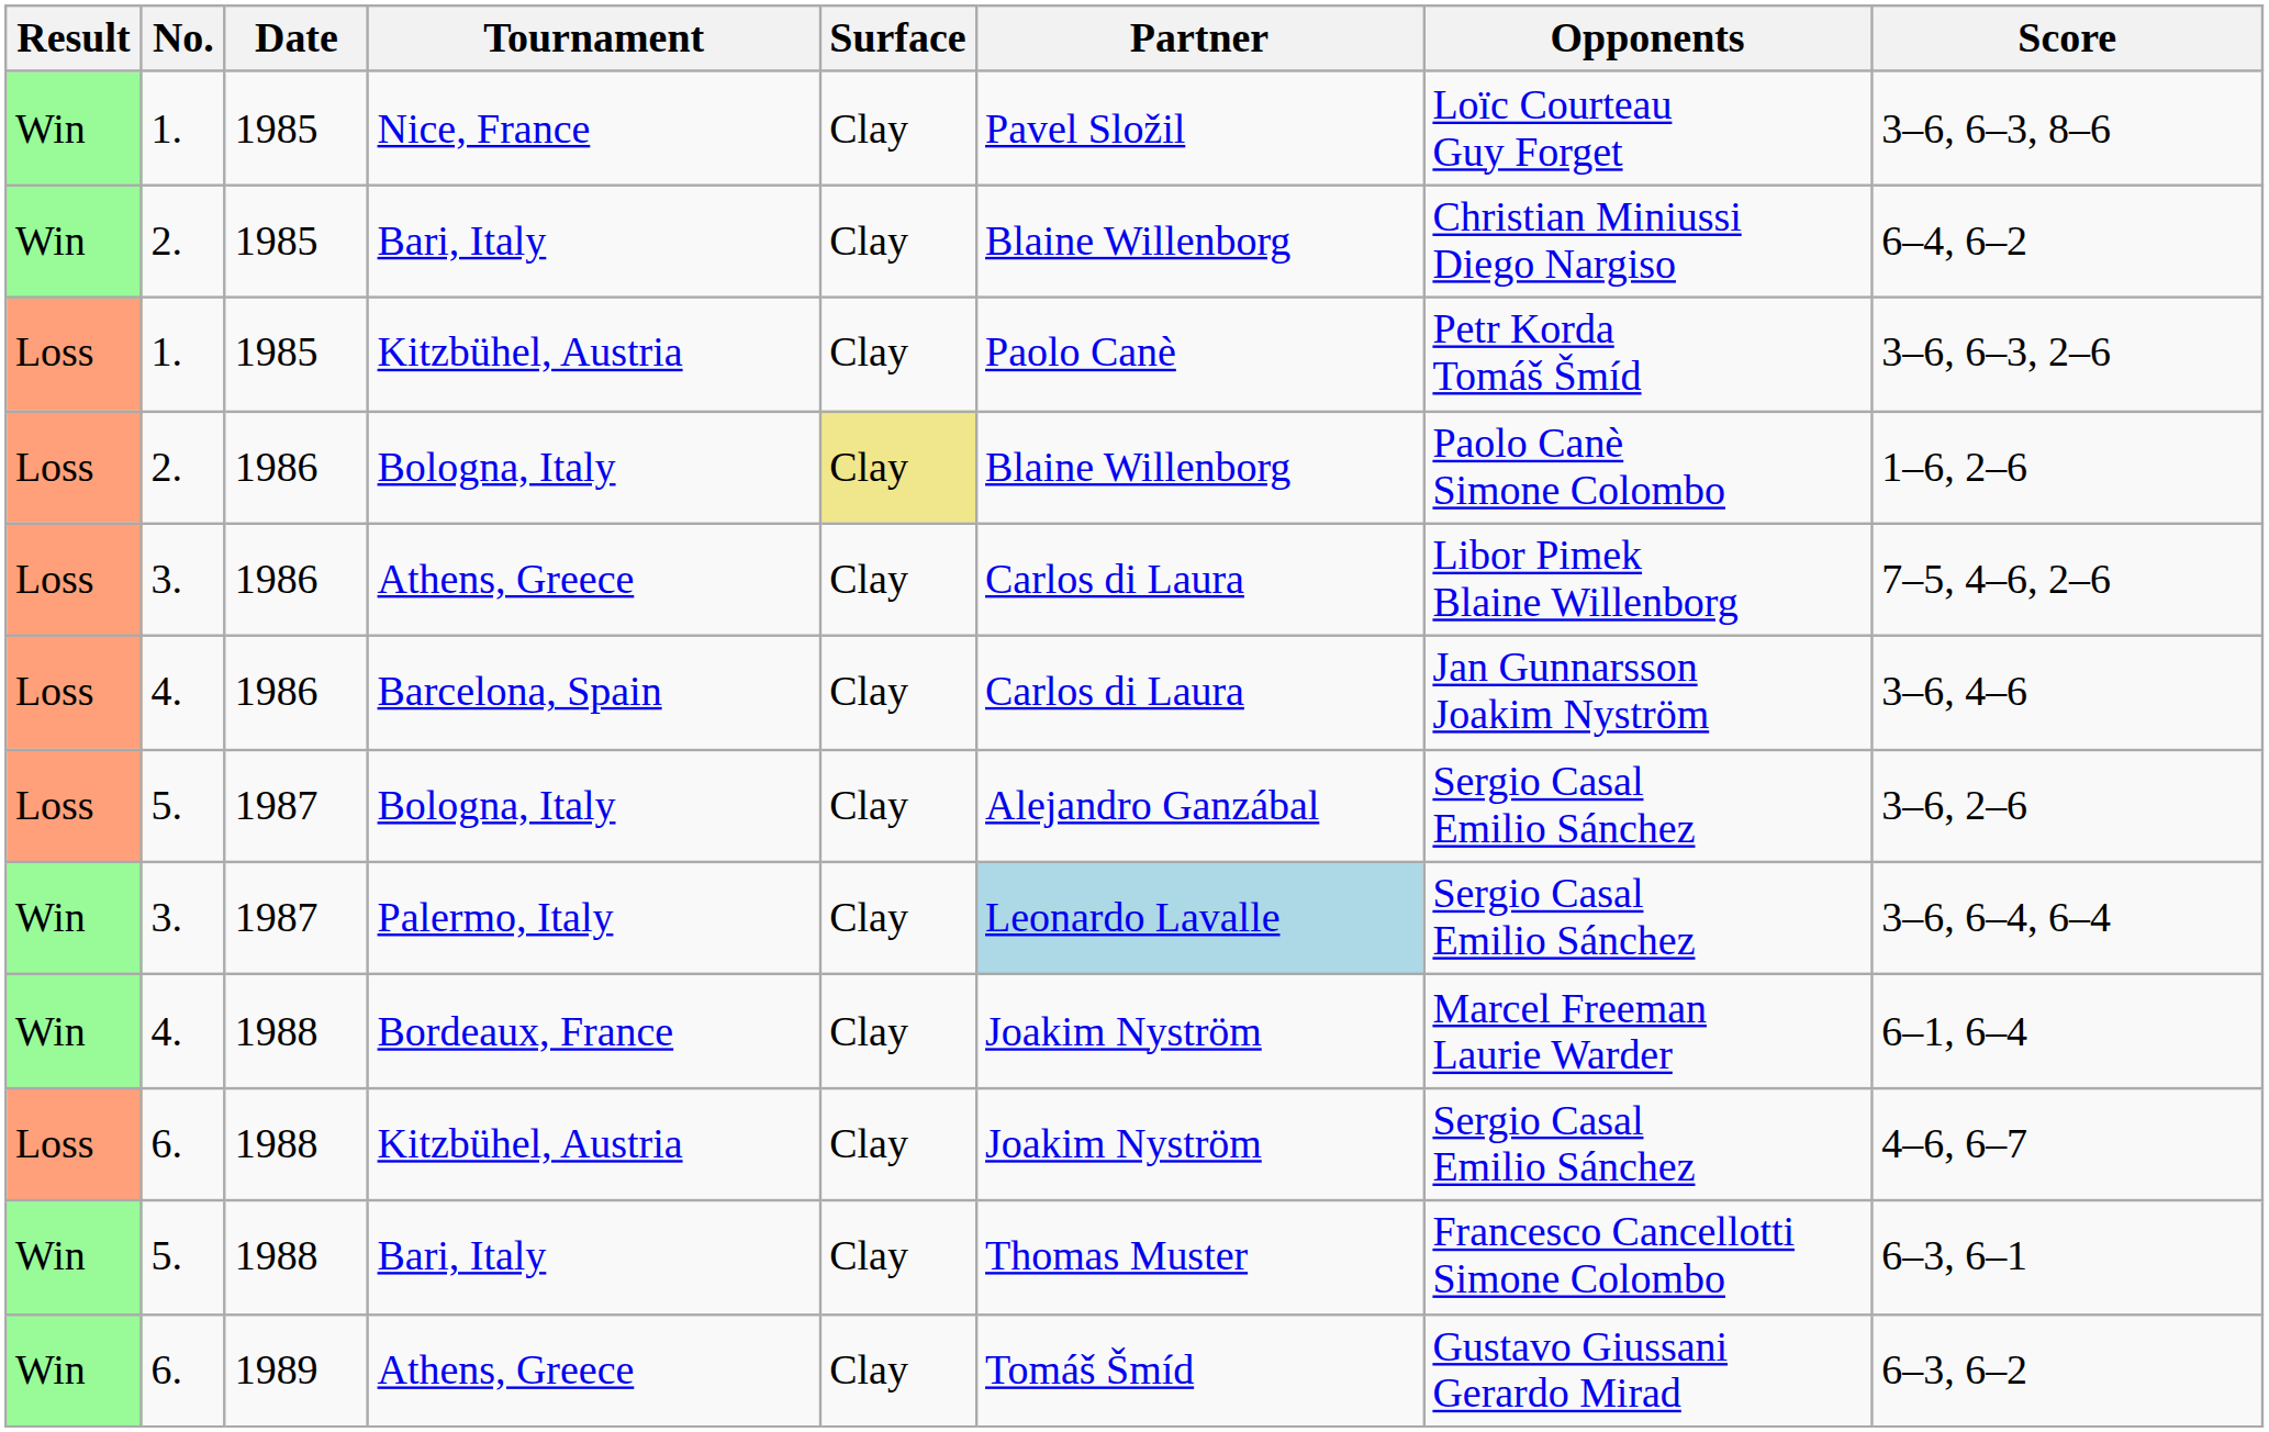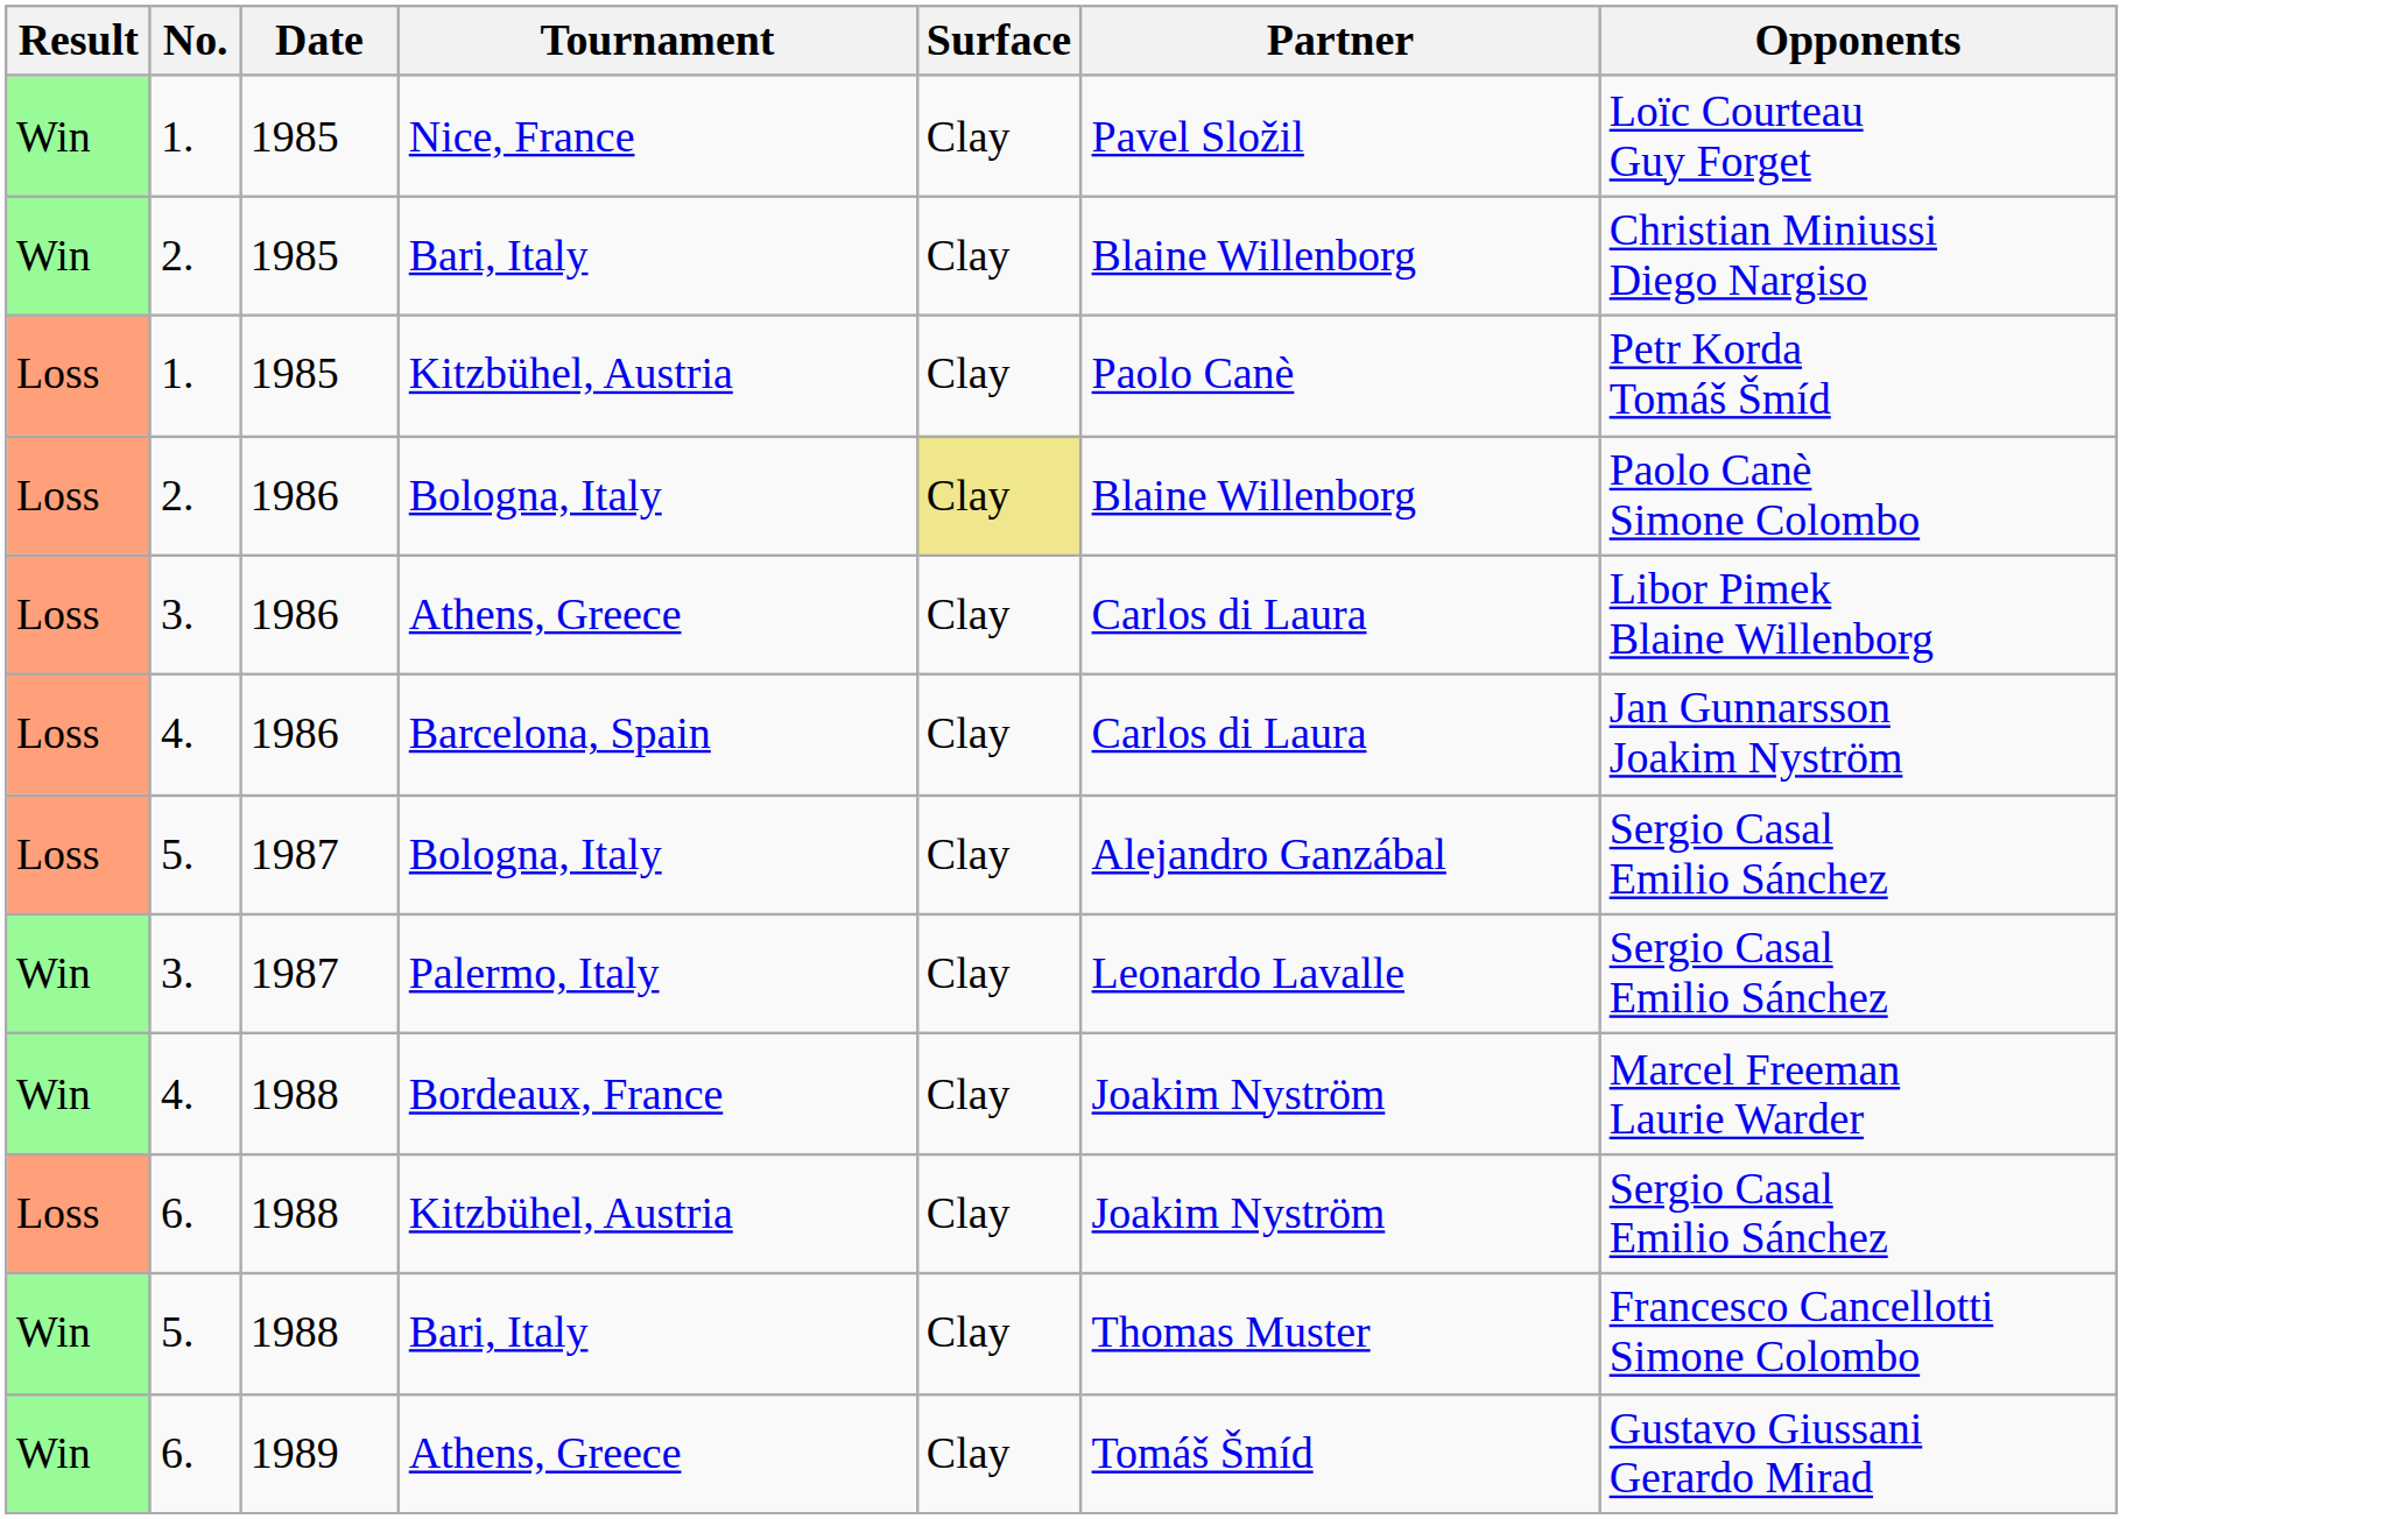 <table class="sortable wikitable">
 <tr>
 <th style="width:45px">Result</th>
 <th style="width:25px">No.</th>
 <th style="width:50px">Date</th>
 <th style="width:180px">Tournament</th>
 <th style="width:50px">Surface</th>
 <th style="width:180px">Partner</th>
 <th style="width:180px">Opponents</th>
-<th style="width:160px" class="unsortable">Score</th>
 </tr>
 <tr>
 <td style="background:#98fb98;">Win</td>
 <td>1.</td>
 <td>1985</td>
 <td><a href='#'>Nice, France</a></td>
 <td>Clay</td>
 <td> <a href='#'>Pavel Složil</a></td>
 <td> <a href='#'>Loïc Courteau</a> <br>  <a href='#'>Guy Forget</a></td>
-<td>3–6, 6–3, 8–6</td>
 </tr>
 <tr>
 <td style="background:#98fb98;">Win</td>
 <td>2.</td>
 <td>1985</td>
 <td><a href='#'>Bari, Italy</a></td>
 <td>Clay</td>
 <td> <a href='#'>Blaine Willenborg</a></td>
 <td> <a href='#'>Christian Miniussi</a> <br>  <a href='#'>Diego Nargiso</a></td>
-<td>6–4, 6–2</td>
 </tr>
 <tr>
 <td style="background:#ffa07a;">Loss</td>
 <td>1.</td>
 <td>1985</td>
 <td><a href='#'>Kitzbühel, Austria</a></td>
 <td>Clay</td>
 <td> <a href='#'>Paolo Canè</a></td>
 <td> <a href='#'>Petr Korda</a> <br>  <a href='#'>Tomáš Šmíd</a></td>
-<td>3–6, 6–3, 2–6</td>
 </tr>
 <tr>
 <td style="background:#ffa07a;">Loss</td>
 <td>2.</td>
 <td>1986</td>
 <td><a href='#'>Bologna, Italy</a></td>
 <td style="background: khaki;">Clay</td>
 <td> <a href='#'>Blaine Willenborg</a></td>
 <td> <a href='#'>Paolo Canè</a> <br>  <a href='#'>Simone Colombo</a></td>
-<td>1–6, 2–6</td>
 </tr>
 <tr>
 <td style="background:#ffa07a;">Loss</td>
 <td>3.</td>
 <td>1986</td>
 <td><a href='#'>Athens, Greece</a></td>
 <td>Clay</td>
 <td> <a href='#'>Carlos di Laura</a></td>
 <td> <a href='#'>Libor Pimek</a> <br>  <a href='#'>Blaine Willenborg</a></td>
-<td>7–5, 4–6, 2–6</td>
 </tr>
 <tr>
 <td style="background:#ffa07a;">Loss</td>
 <td>4.</td>
 <td>1986</td>
 <td><a href='#'>Barcelona, Spain</a></td>
 <td>Clay</td>
 <td> <a href='#'>Carlos di Laura</a></td>
 <td> <a href='#'>Jan Gunnarsson</a> <br>  <a href='#'>Joakim Nyström</a></td>
-<td>3–6, 4–6</td>
 </tr>
 <tr>
 <td style="background:#ffa07a;">Loss</td>
 <td>5.</td>
 <td>1987</td>
 <td><a href='#'>Bologna, Italy</a></td>
 <td>Clay</td>
 <td> <a href='#'>Alejandro Ganzábal</a></td>
 <td> <a href='#'>Sergio Casal</a> <br>  <a href='#'>Emilio Sánchez</a></td>
-<td>3–6, 2–6</td>
 </tr>
 <tr>
 <td style="background:#98fb98;">Win</td>
 <td>3.</td>
 <td>1987</td>
 <td><a href='#'>Palermo, Italy</a></td>
 <td>Clay</td>
-<td style="background: lightblue;"> <a href='#'>Leonardo Lavalle</a></td>
+<td> <a href='#'>Leonardo Lavalle</a></td>
 <td> <a href='#'>Sergio Casal</a> <br>  <a href='#'>Emilio Sánchez</a></td>
-<td>3–6, 6–4, 6–4</td>
 </tr>
 <tr>
 <td style="background:#98fb98;">Win</td>
 <td>4.</td>
 <td>1988</td>
 <td><a href='#'>Bordeaux, France</a></td>
 <td>Clay</td>
 <td> <a href='#'>Joakim Nyström</a></td>
 <td> <a href='#'>Marcel Freeman</a> <br>  <a href='#'>Laurie Warder</a></td>
-<td>6–1, 6–4</td>
 </tr>
 <tr>
 <td style="background:#ffa07a;">Loss</td>
 <td>6.</td>
 <td>1988</td>
 <td><a href='#'>Kitzbühel, Austria</a></td>
 <td>Clay</td>
 <td> <a href='#'>Joakim Nyström</a></td>
 <td> <a href='#'>Sergio Casal</a> <br>  <a href='#'>Emilio Sánchez</a></td>
-<td>4–6, 6–7</td>
 </tr>
 <tr>
 <td style="background:#98fb98;">Win</td>
 <td>5.</td>
 <td>1988</td>
 <td><a href='#'>Bari, Italy</a></td>
 <td>Clay</td>
 <td> <a href='#'>Thomas Muster</a></td>
 <td> <a href='#'>Francesco Cancellotti</a> <br>  <a href='#'>Simone Colombo</a></td>
-<td>6–3, 6–1</td>
 </tr>
 <tr>
 <td style="background:#98fb98;">Win</td>
 <td>6.</td>
 <td>1989</td>
 <td><a href='#'>Athens, Greece</a></td>
 <td>Clay</td>
 <td> <a href='#'>Tomáš Šmíd</a></td>
 <td> <a href='#'>Gustavo Giussani</a> <br>  <a href='#'>Gerardo Mirad</a></td>
-<td>6–3, 6–2</td>
 </tr>
 </table>
